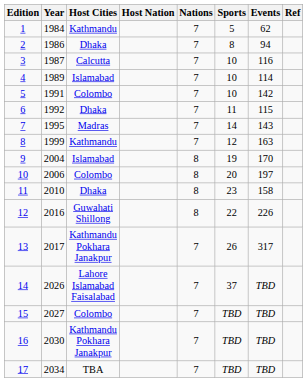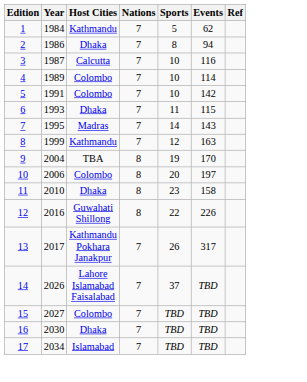 <table class="wikitable sortable" style="text-align:center;">
 <tr>
 <th>Edition</th>
 <th>Year</th>
 <th>Host Cities</th>
-<th>Host Nation</th>
 <th>Nations</th>
 <th>Sports</th>
 <th>Events</th>
 <th>Ref</th>
 </tr>
 <tr>
 <td><a href='#'>1</a></td>
 <td>1984</td>
 <td><a href='#'>Kathmandu</a></td>
-<td></td>
 <td>7</td>
 <td>5</td>
 <td>62</td>
 <td></td>
 </tr>
 <tr>
 <td><a href='#'>2</a></td>
 <td>1986</td>
 <td><a href='#'>Dhaka</a></td>
-<td></td>
 <td>7</td>
 <td>8</td>
 <td>94</td>
 <td></td>
 </tr>
 <tr>
 <td><a href='#'>3</a></td>
 <td>1987</td>
 <td><a href='#'>Calcutta</a></td>
-<td></td>
 <td>7</td>
 <td>10</td>
 <td>116</td>
 <td></td>
 </tr>
 <tr>
 <td><a href='#'>4</a></td>
 <td>1989</td>
-<td><a href='#'>Islamabad</a></td>
-<td></td>
+<td><a href='#'>Colombo</a></td>
 <td>7</td>
 <td>10</td>
 <td>114</td>
 <td></td>
 </tr>
 <tr>
 <td><a href='#'>5</a></td>
 <td>1991</td>
 <td><a href='#'>Colombo</a></td>
-<td></td>
 <td>7</td>
 <td>10</td>
 <td>142</td>
 <td></td>
 </tr>
 <tr>
 <td><a href='#'>6</a></td>
-<td>1992</td>
+<td>1993</td>
 <td><a href='#'>Dhaka</a></td>
-<td></td>
 <td>7</td>
 <td>11</td>
 <td>115</td>
 <td></td>
 </tr>
 <tr>
 <td><a href='#'>7</a></td>
 <td>1995</td>
 <td><a href='#'>Madras</a></td>
-<td></td>
 <td>7</td>
 <td>14</td>
 <td>143</td>
 <td></td>
 </tr>
 <tr>
 <td><a href='#'>8</a></td>
 <td>1999</td>
 <td><a href='#'>Kathmandu</a></td>
-<td></td>
 <td>7</td>
 <td>12</td>
 <td>163</td>
 <td></td>
 </tr>
 <tr>
 <td><a href='#'>9</a></td>
 <td>2004</td>
-<td><a href='#'>Islamabad</a></td>
-<td></td>
+<td>TBA</td>
 <td>8</td>
 <td>19</td>
 <td>170</td>
 <td></td>
 </tr>
 <tr>
 <td><a href='#'>10</a></td>
 <td>2006</td>
 <td><a href='#'>Colombo</a></td>
-<td></td>
 <td>8</td>
 <td>20</td>
 <td>197</td>
 <td></td>
 </tr>
 <tr>
 <td><a href='#'>11</a></td>
 <td>2010</td>
 <td><a href='#'>Dhaka</a></td>
-<td></td>
 <td>8</td>
 <td>23</td>
 <td>158</td>
 <td></td>
 </tr>
 <tr>
 <td><a href='#'>12</a></td>
 <td>2016</td>
 <td><a href='#'>Guwahati</a><br><a href='#'>Shillong</a></td>
-<td></td>
 <td>8</td>
 <td>22</td>
 <td>226</td>
 <td></td>
 </tr>
 <tr>
 <td><a href='#'>13</a></td>
 <td>2017</td>
 <td><a href='#'>Kathmandu</a><br><a href='#'>Pokhara</a><br><a href='#'>Janakpur</a></td>
-<td></td>
 <td>7</td>
 <td>26</td>
 <td>317</td>
 <td></td>
 </tr>
 <tr>
 <td><a href='#'>14</a></td>
 <td>2026</td>
 <td><a href='#'>Lahore</a><br><a href='#'>Islamabad</a><br><a href='#'>Faisalabad</a></td>
-<td></td>
 <td>7</td>
 <td>37</td>
 <td><em>TBD</em></td>
 <td></td>
 </tr>
 <tr>
 <td><a href='#'>15</a></td>
 <td>2027</td>
 <td><a href='#'>Colombo</a></td>
-<td></td>
 <td>7</td>
 <td><em>TBD</em></td>
 <td><em>TBD</em></td>
 <td></td>
 </tr>
 <tr>
 <td><a href='#'>16</a></td>
 <td>2030</td>
-<td><a href='#'>Kathmandu</a><br><a href='#'>Pokhara</a><br><a href='#'>Janakpur</a></td>
-<td></td>
+<td><a href='#'>Dhaka</a></td>
 <td>7</td>
 <td><em>TBD</em></td>
 <td><em>TBD</em></td>
 <td></td>
 </tr>
 <tr>
 <td><a href='#'>17</a></td>
 <td>2034</td>
-<td>TBA</td>
-<td></td>
+<td><a href='#'>Islamabad</a></td>
 <td>7</td>
 <td><em>TBD</em></td>
 <td><em>TBD</em></td>
 <td></td>
 </tr>
 </table>
